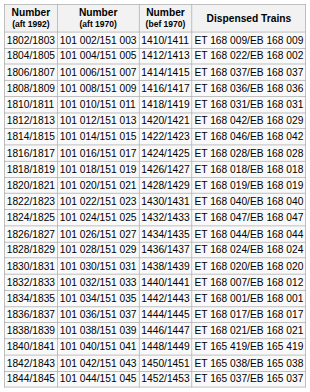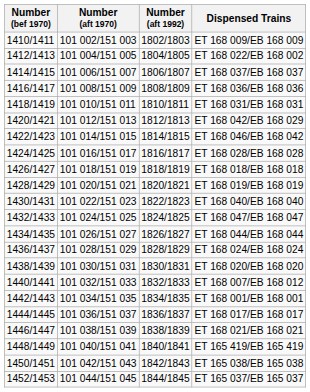 <table class="wikitable float-right" style="font-size:90%">
 <tr class="hintergrundfarbe5">
+<th>Number<br><small>(bef 1970)</small></th>
+<th>Number<br><small>(aft 1970)</small></th>
 <th>Number<br><small>(aft 1992)</small></th>
-<th>Number<br><small>(aft 1970)</small></th>
-<th>Number<br><small>(bef 1970)</small></th>
 <th>Dispensed Trains</th>
 </tr>
 <tr>
+<td>1410/1411</td>
+<td>101 002/151 003</td>
 <td>1802/1803</td>
-<td>101 002/151 003</td>
-<td>1410/1411</td>
 <td>ET 168 009/EB 168 009</td>
 </tr>
 <tr>
+<td>1412/1413</td>
+<td>101 004/151 005</td>
 <td>1804/1805</td>
-<td>101 004/151 005</td>
-<td>1412/1413</td>
 <td>ET 168 022/EB 168 002</td>
 </tr>
 <tr>
+<td>1414/1415</td>
+<td>101 006/151 007</td>
 <td>1806/1807</td>
-<td>101 006/151 007</td>
-<td>1414/1415</td>
 <td>ET 168 037/EB 168 037</td>
 </tr>
 <tr>
+<td>1416/1417</td>
+<td>101 008/151 009</td>
 <td>1808/1809</td>
-<td>101 008/151 009</td>
-<td>1416/1417</td>
 <td>ET 168 036/EB 168 036</td>
 </tr>
 <tr>
+<td>1418/1419</td>
+<td>101 010/151 011</td>
 <td>1810/1811</td>
-<td>101 010/151 011</td>
-<td>1418/1419</td>
 <td>ET 168 031/EB 168 031</td>
 </tr>
 <tr>
+<td>1420/1421</td>
+<td>101 012/151 013</td>
 <td>1812/1813</td>
-<td>101 012/151 013</td>
-<td>1420/1421</td>
 <td>ET 168 042/EB 168 029</td>
 </tr>
 <tr>
+<td>1422/1423</td>
+<td>101 014/151 015</td>
 <td>1814/1815</td>
-<td>101 014/151 015</td>
-<td>1422/1423</td>
 <td>ET 168 046/EB 168 042</td>
 </tr>
 <tr>
+<td>1424/1425</td>
+<td>101 016/151 017</td>
 <td>1816/1817</td>
-<td>101 016/151 017</td>
-<td>1424/1425</td>
 <td>ET 168 028/EB 168 028</td>
 </tr>
 <tr>
+<td>1426/1427</td>
+<td>101 018/151 019</td>
 <td>1818/1819</td>
-<td>101 018/151 019</td>
-<td>1426/1427</td>
 <td>ET 168 018/EB 168 018</td>
 </tr>
 <tr>
+<td>1428/1429</td>
+<td>101 020/151 021</td>
 <td>1820/1821</td>
-<td>101 020/151 021</td>
-<td>1428/1429</td>
 <td>ET 168 019/EB 168 019</td>
 </tr>
 <tr>
+<td>1430/1431</td>
+<td>101 022/151 023</td>
 <td>1822/1823</td>
-<td>101 022/151 023</td>
-<td>1430/1431</td>
 <td>ET 168 040/EB 168 040</td>
 </tr>
 <tr>
+<td>1432/1433</td>
+<td>101 024/151 025</td>
 <td>1824/1825</td>
-<td>101 024/151 025</td>
-<td>1432/1433</td>
 <td>ET 168 047/EB 168 047</td>
 </tr>
 <tr>
+<td>1434/1435</td>
+<td>101 026/151 027</td>
 <td>1826/1827</td>
-<td>101 026/151 027</td>
-<td>1434/1435</td>
 <td>ET 168 044/EB 168 044</td>
 </tr>
 <tr>
+<td>1436/1437</td>
+<td>101 028/151 029</td>
 <td>1828/1829</td>
-<td>101 028/151 029</td>
-<td>1436/1437</td>
 <td>ET 168 024/EB 168 024</td>
 </tr>
 <tr>
+<td>1438/1439</td>
+<td>101 030/151 031</td>
 <td>1830/1831</td>
-<td>101 030/151 031</td>
-<td>1438/1439</td>
 <td>ET 168 020/EB 168 020</td>
 </tr>
 <tr>
+<td>1440/1441</td>
+<td>101 032/151 033</td>
 <td>1832/1833</td>
-<td>101 032/151 033</td>
-<td>1440/1441</td>
 <td>ET 168 007/EB 168 012</td>
 </tr>
 <tr>
+<td>1442/1443</td>
+<td>101 034/151 035</td>
 <td>1834/1835</td>
-<td>101 034/151 035</td>
-<td>1442/1443</td>
 <td>ET 168 001/EB 168 001</td>
 </tr>
 <tr>
+<td>1444/1445</td>
+<td>101 036/151 037</td>
 <td>1836/1837</td>
-<td>101 036/151 037</td>
-<td>1444/1445</td>
 <td>ET 168 017/EB 168 017</td>
 </tr>
 <tr>
+<td>1446/1447</td>
+<td>101 038/151 039</td>
 <td>1838/1839</td>
-<td>101 038/151 039</td>
-<td>1446/1447</td>
 <td>ET 168 021/EB 168 021</td>
 </tr>
 <tr>
+<td>1448/1449</td>
+<td>101 040/151 041</td>
 <td>1840/1841</td>
-<td>101 040/151 041</td>
-<td>1448/1449</td>
 <td>ET 165 419/EB 165 419</td>
 </tr>
 <tr>
+<td>1450/1451</td>
+<td>101 042/151 043</td>
 <td>1842/1843</td>
-<td>101 042/151 043</td>
-<td>1450/1451</td>
 <td>ET 165 038/EB 165 038</td>
 </tr>
 <tr>
+<td>1452/1453</td>
+<td>101 044/151 045</td>
 <td>1844/1845</td>
-<td>101 044/151 045</td>
-<td>1452/1453</td>
 <td>ET 165 037/EB 165 037</td>
 </tr>
 </table>
